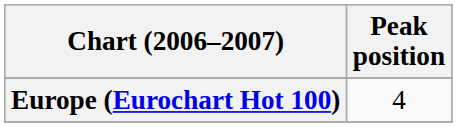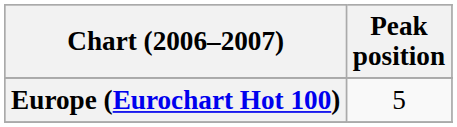 <table class="wikitable sortable plainrowheaders" style="text-align:center">
 <tr>
 <th scope="col">Chart (2006–2007)</th>
 <th scope="col">Peak<br>position</th>
 </tr>
 <tr>
 </tr>
 <tr>
 </tr>
 <tr>
 </tr>
 <tr>
 <th scope="row">Europe (<a href='#'>Eurochart Hot 100</a>)</th>
-<td>4</td>
+<td>5</td>
 </tr>
 <tr>
 </tr>
 <tr>
 </tr>
 <tr>
 </tr>
 <tr>
 </tr>
 <tr>
 </tr>
 <tr>
 </tr>
 <tr>
 </tr>
 <tr>
 </tr>
 <tr>
 </tr>
 </table>
